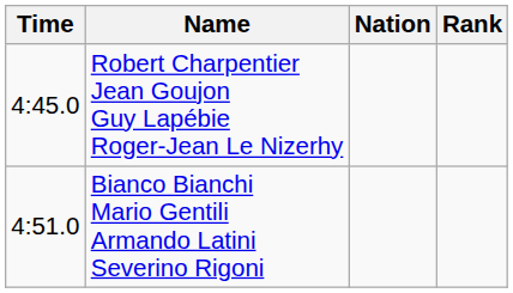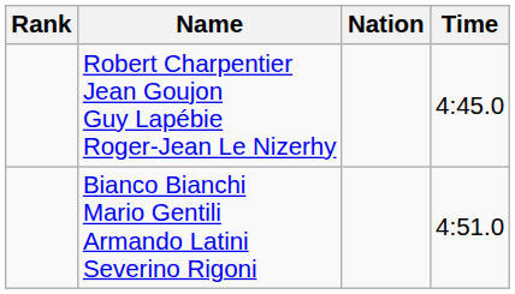 <table class="wikitable sortable" style="text-align:center">
 <tr>
-<th>Time</th>
+<th>Rank</th>
 <th>Name</th>
 <th>Nation</th>
-<th>Rank</th>
+<th>Time</th>
 </tr>
 <tr>
-<td>4:45.0</td>
+<td></td>
 <td align=left><a href='#'>Robert Charpentier</a><br><a href='#'>Jean Goujon</a><br><a href='#'>Guy Lapébie</a><br><a href='#'>Roger-Jean Le Nizerhy</a></td>
 <td align=left></td>
-<td></td>
+<td>4:45.0</td>
 </tr>
 <tr>
-<td>4:51.0</td>
+<td></td>
 <td align=left><a href='#'>Bianco Bianchi</a><br><a href='#'>Mario Gentili</a><br><a href='#'>Armando Latini</a><br><a href='#'>Severino Rigoni</a></td>
 <td align=left></td>
-<td></td>
+<td>4:51.0</td>
 </tr>
 </table>
